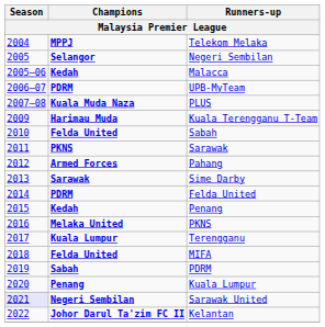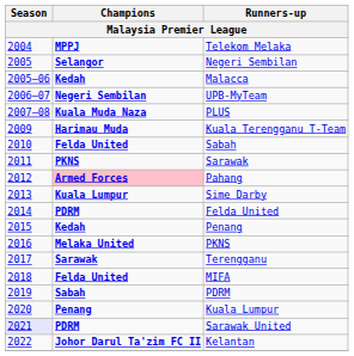 <table class="wikitable sortable">
 <tr>
 <th>Season</th>
 <th>Champions</th>
 <th>Runners-up</th>
 </tr>
 <tr>
 <th colspan=3>Malaysia Premier League</th>
 </tr>
 <tr>
 <td><a href='#'>2004</a></td>
 <td><strong><a href='#'>MPPJ</a></strong></td>
 <td><a href='#'>Telekom Melaka</a></td>
 </tr>
 <tr>
 <td><a href='#'>2005</a></td>
 <td><strong><a href='#'>Selangor</a></strong></td>
 <td><a href='#'>Negeri Sembilan</a></td>
 </tr>
 <tr>
 <td><a href='#'>2005–06</a></td>
 <td><strong><a href='#'>Kedah</a></strong></td>
 <td><a href='#'>Malacca</a></td>
 </tr>
 <tr>
 <td><a href='#'>2006–07</a></td>
-<td><strong><a href='#'>PDRM</a></strong></td>
+<td><strong><a href='#'>Negeri Sembilan</a></strong></td>
 <td><a href='#'>UPB-MyTeam</a></td>
 </tr>
 <tr>
 <td><a href='#'>2007–08</a></td>
 <td><strong><a href='#'>Kuala Muda Naza</a></strong></td>
 <td><a href='#'>PLUS</a></td>
 </tr>
 <tr>
 <td><a href='#'>2009</a></td>
 <td><strong><a href='#'>Harimau Muda</a></strong></td>
 <td><a href='#'>Kuala Terengganu T-Team</a></td>
 </tr>
 <tr>
 <td><a href='#'>2010</a></td>
 <td><strong><a href='#'>Felda United</a></strong></td>
 <td><a href='#'>Sabah</a></td>
 </tr>
 <tr>
 <td><a href='#'>2011</a></td>
 <td><strong><a href='#'>PKNS</a></strong></td>
 <td><a href='#'>Sarawak</a></td>
 </tr>
 <tr>
 <td><a href='#'>2012</a></td>
-<td><strong><a href='#'>Armed Forces</a></strong></td>
+<td style="background: pink;"><strong><a href='#'>Armed Forces</a></strong></td>
 <td><a href='#'>Pahang</a></td>
 </tr>
 <tr>
 <td><a href='#'>2013</a></td>
-<td><strong><a href='#'>Sarawak</a></strong></td>
+<td><strong><a href='#'>Kuala Lumpur</a></strong></td>
 <td><a href='#'>Sime Darby</a></td>
 </tr>
 <tr>
 <td><a href='#'>2014</a></td>
 <td><strong><a href='#'>PDRM</a></strong></td>
 <td><a href='#'>Felda United</a></td>
 </tr>
 <tr>
 <td><a href='#'>2015</a></td>
 <td><strong><a href='#'>Kedah</a></strong></td>
 <td><a href='#'>Penang</a></td>
 </tr>
 <tr>
 <td><a href='#'>2016</a></td>
 <td><strong><a href='#'>Melaka United</a></strong></td>
 <td><a href='#'>PKNS</a></td>
 </tr>
 <tr>
 <td><a href='#'>2017</a></td>
-<td><strong><a href='#'>Kuala Lumpur</a></strong></td>
+<td><strong><a href='#'>Sarawak</a></strong></td>
 <td><a href='#'>Terengganu</a></td>
 </tr>
 <tr>
 <td><a href='#'>2018</a></td>
 <td><strong><a href='#'>Felda United</a></strong></td>
 <td><a href='#'>MIFA</a></td>
 </tr>
 <tr>
 <td><a href='#'>2019</a></td>
 <td><strong><a href='#'>Sabah</a></strong></td>
 <td><a href='#'>PDRM</a></td>
 </tr>
 <tr>
 <td><a href='#'>2020</a></td>
 <td><strong><a href='#'>Penang</a></strong></td>
 <td><a href='#'>Kuala Lumpur</a></td>
 </tr>
 <tr>
 <td style="background: lavender;"><a href='#'>2021</a></td>
-<td><strong><a href='#'>Negeri Sembilan</a></strong></td>
+<td><strong><a href='#'>PDRM</a></strong></td>
 <td><a href='#'>Sarawak United</a></td>
 </tr>
 <tr>
 <td><a href='#'>2022</a></td>
 <td><strong><a href='#'>Johor Darul Ta'zim FC II</a></strong></td>
 <td><a href='#'>Kelantan</a></td>
 </tr>
 <tr>
 </tr>
 </table>
